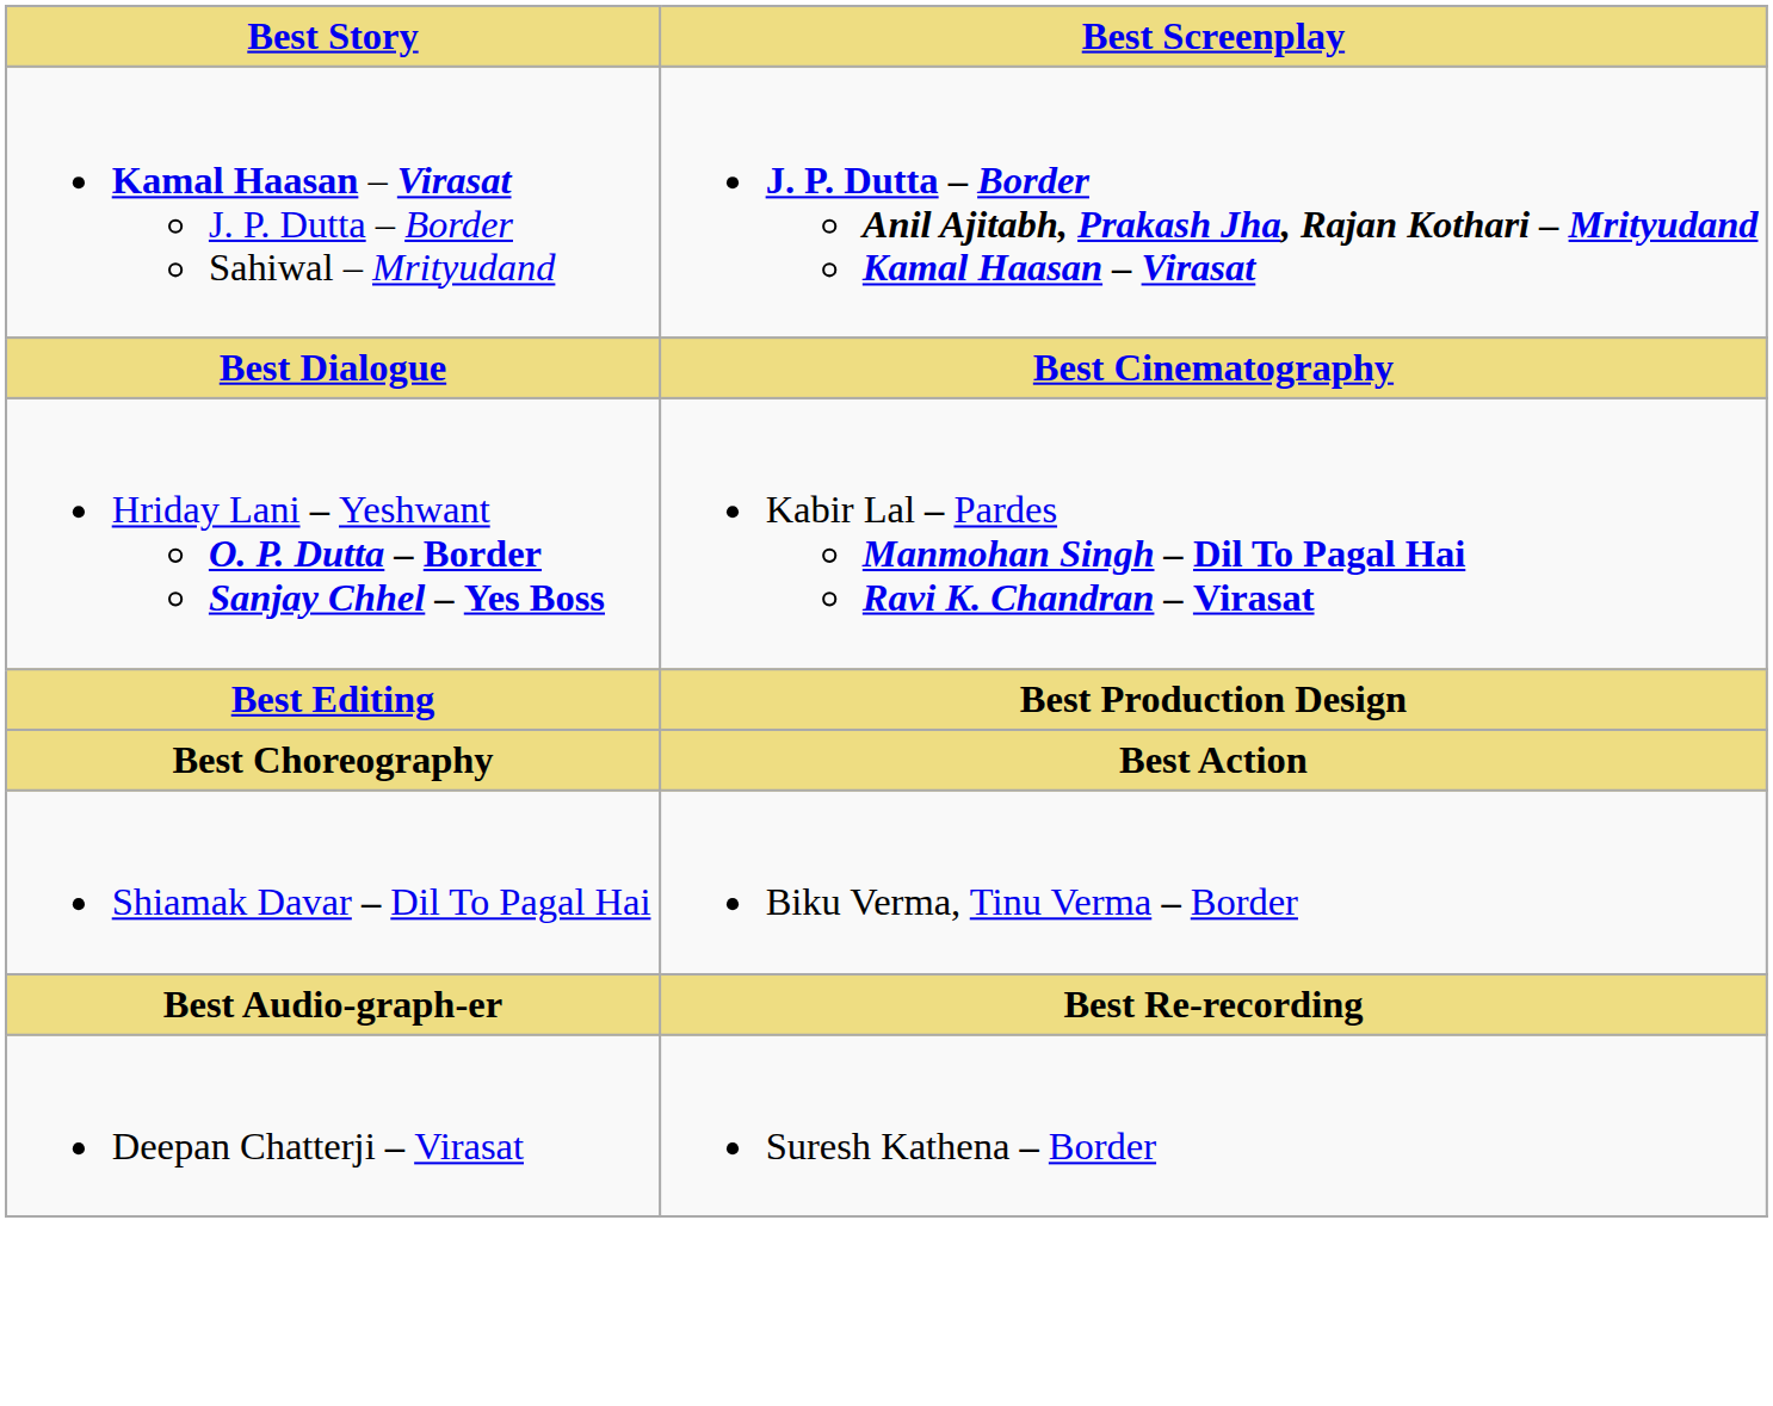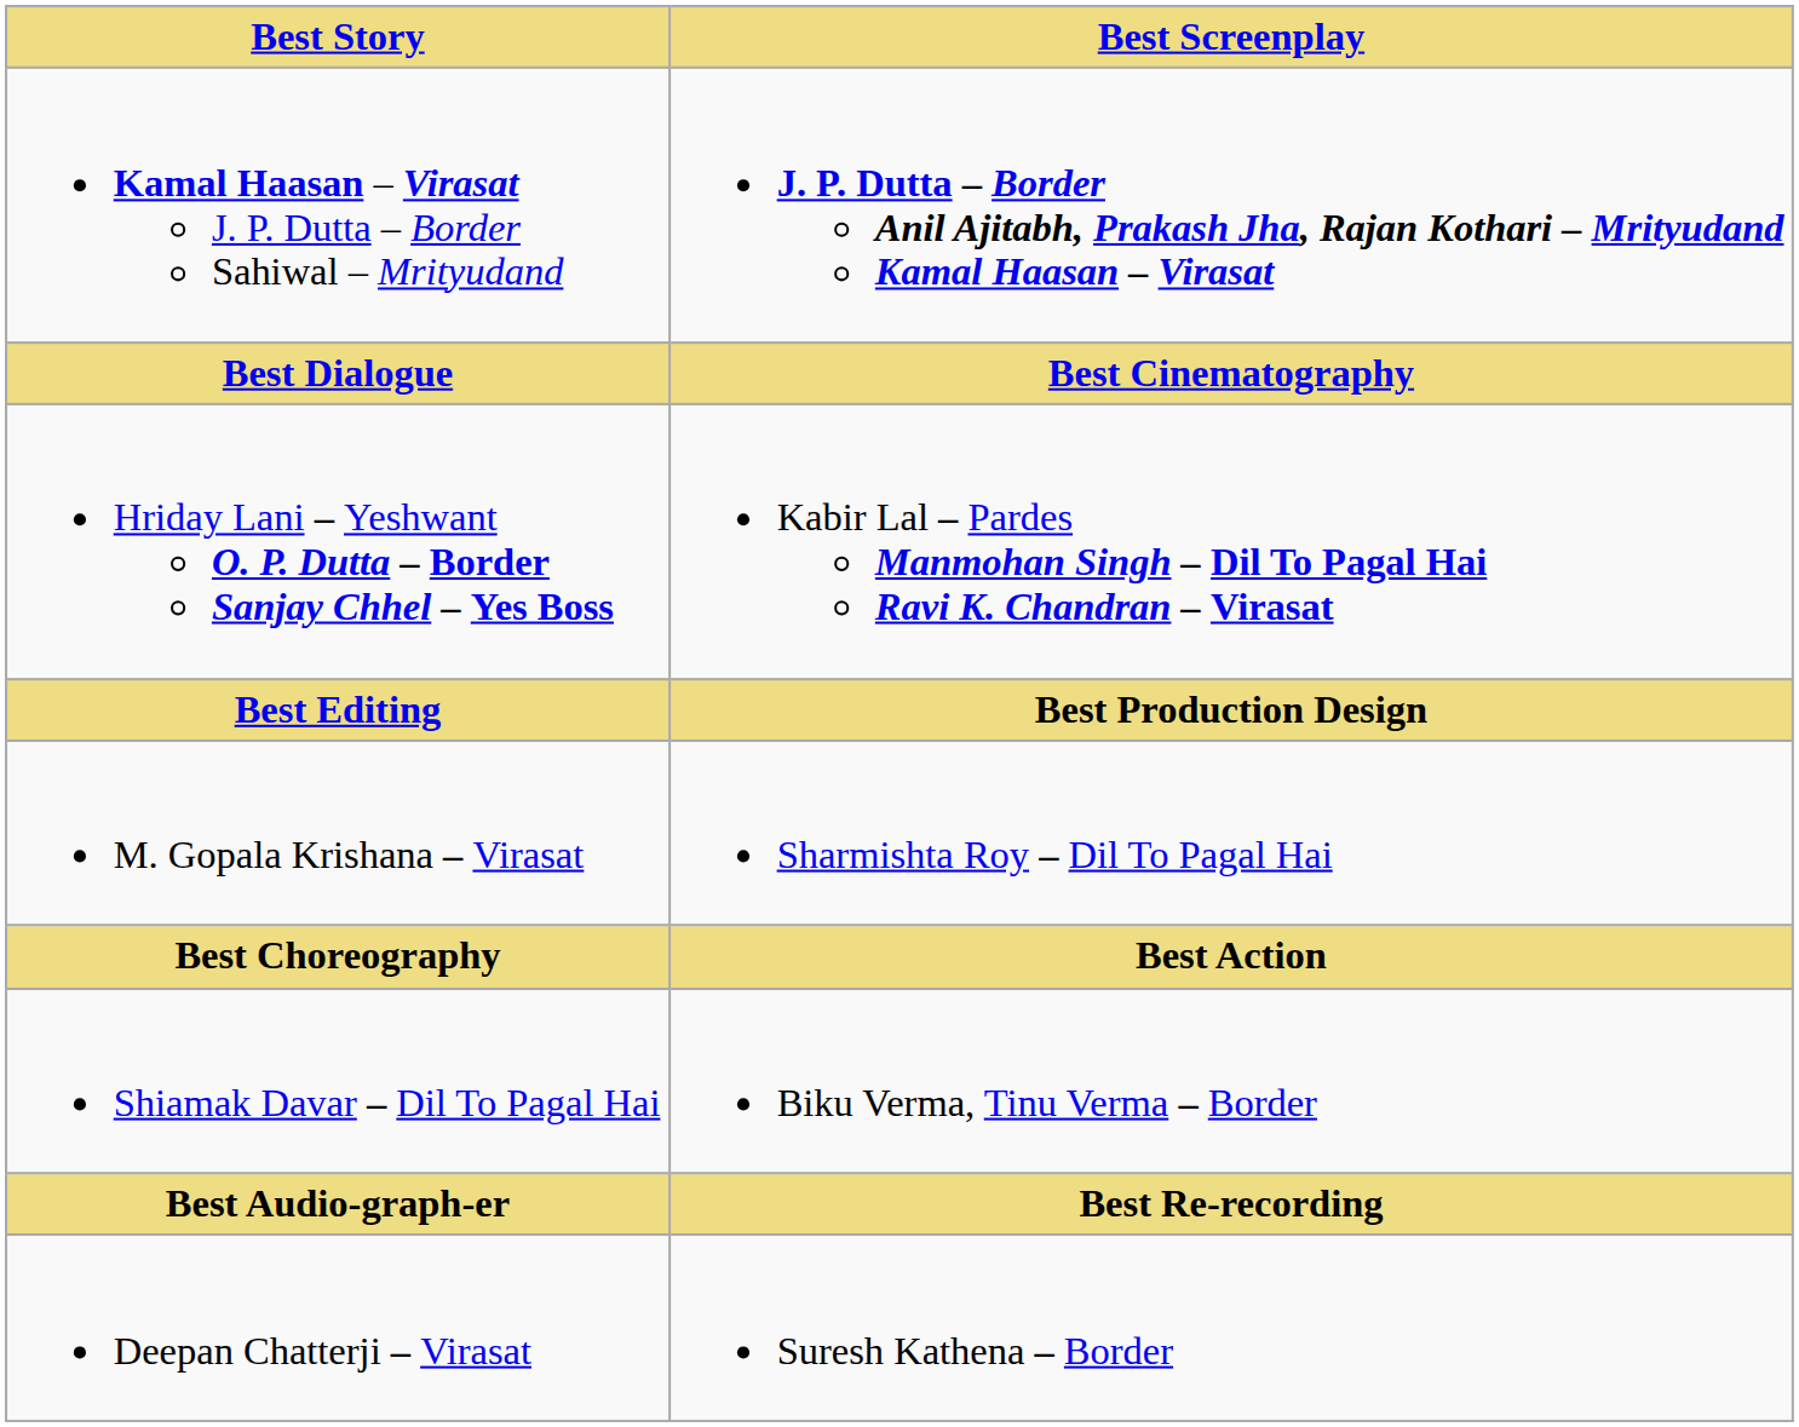 <table class="wikitable">
 <tr>
 <th ! style="background:#EEDD82;text-align:center;"><a href='#'>Best Story</a></th>
 <th ! style="background:#eedd82;text-align:center;"><a href='#'>Best Screenplay</a></th>
 </tr>
 <tr>
 <td valign="top"><br><ul><li><strong><a href='#'>Kamal Haasan</a></strong> – <strong><em><a href='#'>Virasat</a></em></strong><ul><li><a href='#'>J. P. Dutta</a> – <em><a href='#'>Border</a></em></li><li>Sahiwal – <em><a href='#'>Mrityudand</a></em></li></ul></li></ul></td>
 <td valign="top"><br><ul><li><strong><a href='#'>J. P. Dutta</a> – <em><a href='#'>Border</a><strong><em><ul><li>Anil Ajitabh, <a href='#'>Prakash Jha</a>, Rajan Kothari – </em><a href='#'>Mrityudand</a><em></li><li><a href='#'>Kamal Haasan</a> – </em><a href='#'>Virasat</a><em></li></ul></li></ul></td>
 </tr>
 <tr>
 <th ! style="background:#EEDD82;text-align:center;"><a href='#'>Best Dialogue</a></th>
 <th ! style="background:#eedd82;text-align:center;"><a href='#'>Best Cinematography</a></th>
 </tr>
 <tr>
 <td valign="top"><br><ul><li></strong><a href='#'>Hriday Lani</a><strong> – </em></strong><a href='#'>Yeshwant</a><strong><em><ul><li><a href='#'>O. P. Dutta</a> – </em><a href='#'>Border</a><em></li><li><a href='#'>Sanjay Chhel</a> – </em><a href='#'>Yes Boss</a><em></li></ul></li></ul></td>
 <td valign="top"><br><ul><li></strong>Kabir Lal<strong> – </em></strong><a href='#'>Pardes</a><strong><em><ul><li><a href='#'>Manmohan Singh</a> – </em><a href='#'>Dil To Pagal Hai</a><em></li><li><a href='#'>Ravi K. Chandran</a> – </em><a href='#'>Virasat</a><em></li></ul></li></ul></td>
 </tr>
 <tr>
 <th ! style="background:#EEDD82;text-align:center;"><a href='#'>Best Editing</a></th>
 <th ! style="background:#eedd82;text-align:center;">Best Production Design</th>
 </tr>
 <tr>
+<td valign="top"><br><ul><li></strong>M. Gopala Krishana<strong> – </em></strong><a href='#'>Virasat</a><strong><em></li></ul></td>
+<td valign="top"><br><ul><li></strong><a href='#'>Sharmishta Roy</a><strong> – </em></strong><a href='#'>Dil To Pagal Hai</a><strong><em></li></ul></td>
+</tr>
+<tr>
 <th ! style="background:#EEDD82;text-align:center;">Best Choreography</th>
 <th ! style="background:#eedd82;text-align:center;">Best Action</th>
 </tr>
 <tr>
 <td valign="top"><br><ul><li></strong><a href='#'>Shiamak Davar</a><strong> – </em></strong><a href='#'>Dil To Pagal Hai</a><strong><em></li></ul></td>
 <td valign="top"><br><ul><li></strong>Biku Verma, <a href='#'>Tinu Verma</a><strong> – </em></strong><a href='#'>Border</a><strong><em></li></ul></td>
 </tr>
 <tr>
 <th ! style="background:#EEDD82;text-align:center;">Best Audio-graph-er</th>
 <th ! style="background:#eedd82;text-align:center;">Best Re-recording</th>
 </tr>
 <tr>
 <td valign="top"><br><ul><li></strong>Deepan Chatterji<strong> – </em></strong><a href='#'>Virasat</a><strong><em></li></ul></td>
 <td valign="top"><br><ul><li></strong>Suresh Kathena<strong> – </em></strong><a href='#'>Border</a><strong><em></li></ul></td>
 </tr>
 <tr>
 </tr>
 </table>
